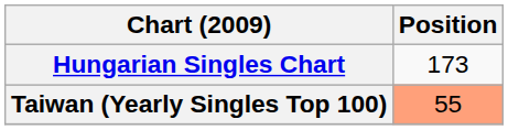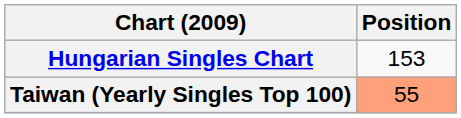 <table class="wikitable plainrowheaders" style="text-align:center">
 <tr>
 <th scope="col">Chart (2009)</th>
 <th scope="col">Position</th>
 </tr>
 <tr>
 <th scope="row"><a href='#'>Hungarian Singles Chart</a></th>
-<td>173</td>
+<td>153</td>
 </tr>
 <tr>
 <th scope="row">Taiwan (Yearly Singles Top 100)</th>
 <td style="background: lightsalmon;">55</td>
 </tr>
 <tr>
 </tr>
 </table>
